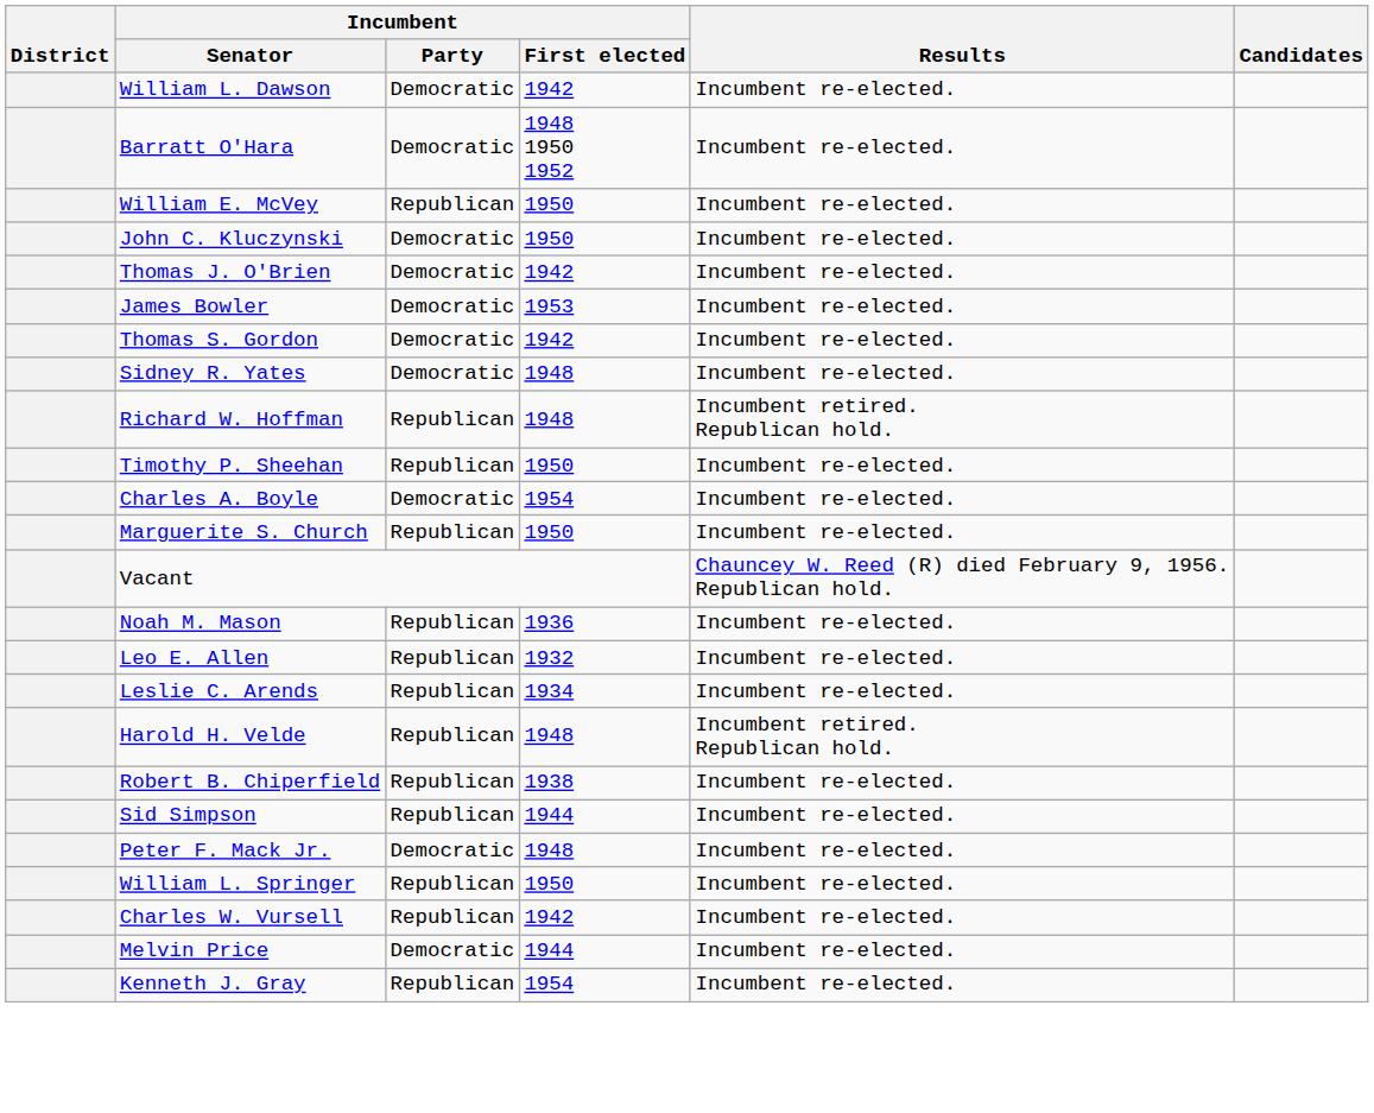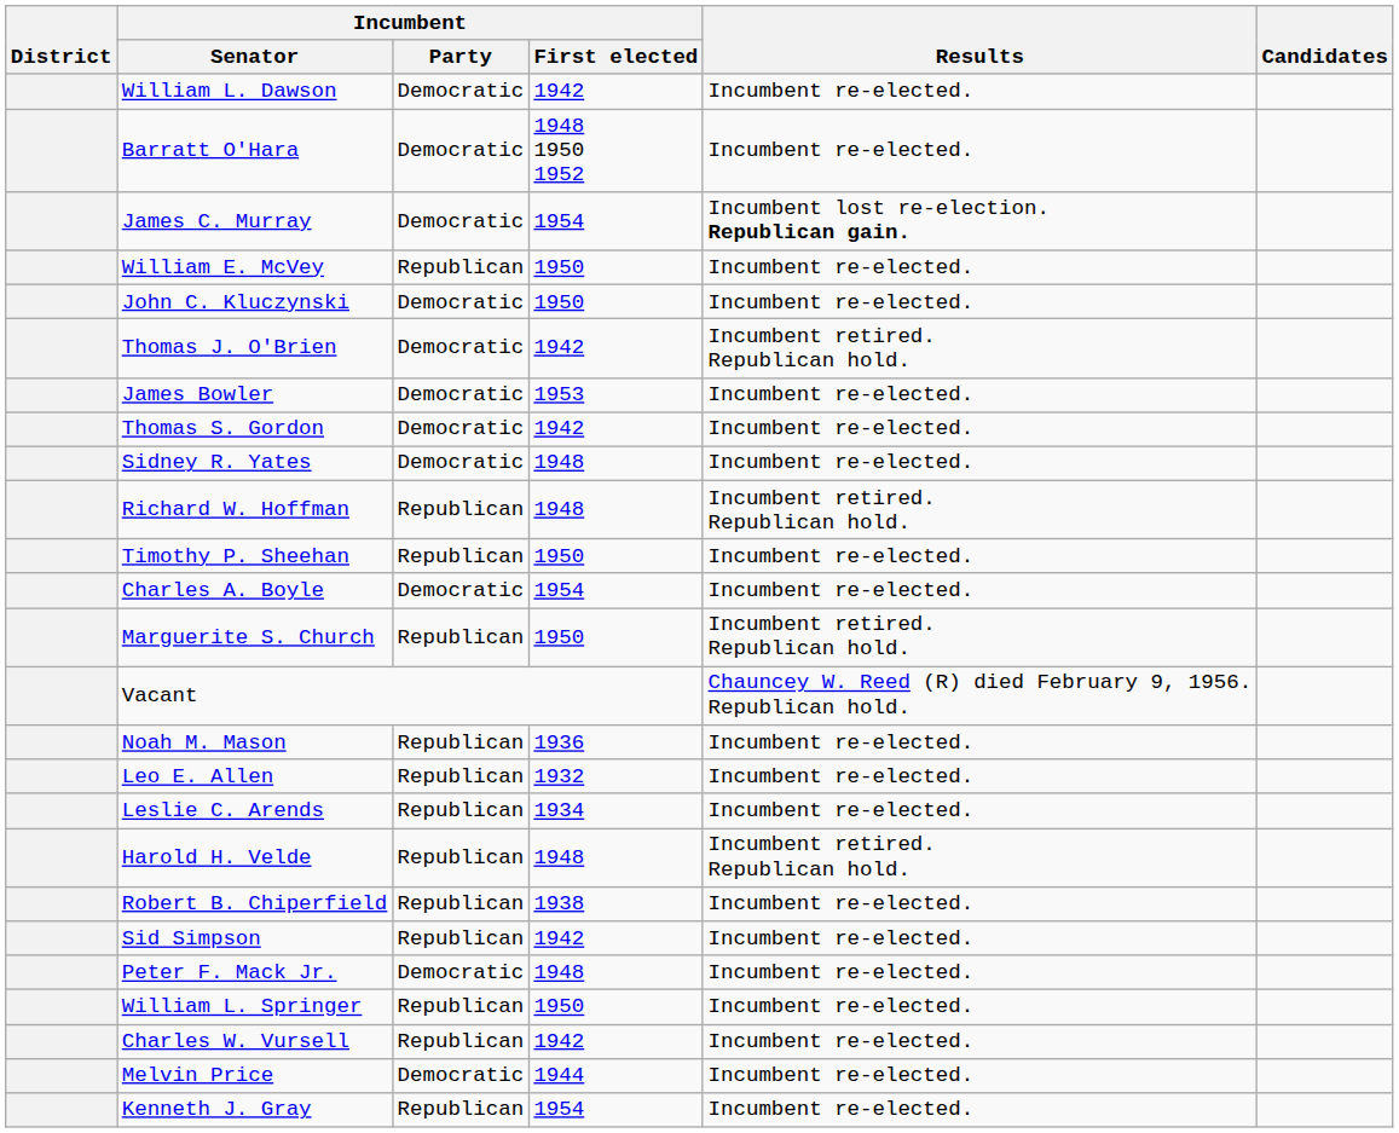 <table class=wikitable>
 <tr valign=bottom>
 <th rowspan=2>District</th>
 <th colspan=3>Incumbent</th>
 <th rowspan=2>Results</th>
 <th rowspan=2>Candidates</th>
 </tr>
 <tr>
 <th>Senator</th>
 <th>Party</th>
 <th>First elected</th>
 </tr>
 <tr>
 <th></th>
 <td><a href='#'>William L. Dawson</a></td>
 <td>Democratic</td>
 <td><a href='#'>1942</a></td>
 <td>Incumbent re-elected.</td>
 <td nowrap></td>
 </tr>
 <tr>
 <th></th>
 <td><a href='#'>Barratt O'Hara</a></td>
 <td>Democratic</td>
 <td><a href='#'>1948</a><br>1950 <br><a href='#'>1952</a></td>
 <td>Incumbent re-elected.</td>
 <td nowrap></td>
 </tr>
 <tr>
 <th></th>
+<td><a href='#'>James C. Murray</a></td>
+<td>Democratic</td>
+<td><a href='#'>1954</a></td>
+<td>Incumbent lost re-election.<br><strong>Republican gain.</strong></td>
+<td nowrap></td>
+</tr>
+<tr>
+<th></th>
 <td><a href='#'>William E. McVey</a></td>
 <td>Republican</td>
 <td><a href='#'>1950</a></td>
 <td>Incumbent re-elected.</td>
 <td nowrap></td>
 </tr>
 <tr>
 <th></th>
 <td><a href='#'>John C. Kluczynski</a></td>
 <td>Democratic</td>
 <td><a href='#'>1950</a></td>
 <td>Incumbent re-elected.</td>
 <td nowrap></td>
 </tr>
 <tr>
 <th></th>
 <td><a href='#'>Thomas J. O'Brien</a></td>
 <td>Democratic</td>
 <td><a href='#'>1942</a></td>
-<td>Incumbent re-elected.</td>
+<td>Incumbent retired.<br>Republican hold.</td>
 <td nowrap></td>
 </tr>
 <tr>
 <th></th>
 <td><a href='#'>James Bowler</a></td>
 <td>Democratic</td>
 <td><a href='#'>1953 </a></td>
 <td>Incumbent re-elected.</td>
 <td nowrap></td>
 </tr>
 <tr>
 <th></th>
 <td><a href='#'>Thomas S. Gordon</a></td>
 <td>Democratic</td>
 <td><a href='#'>1942</a></td>
 <td>Incumbent re-elected.</td>
 <td nowrap></td>
 </tr>
 <tr>
 <th></th>
 <td><a href='#'>Sidney R. Yates</a></td>
 <td>Democratic</td>
 <td><a href='#'>1948</a></td>
 <td>Incumbent re-elected.</td>
 <td nowrap></td>
 </tr>
 <tr>
 <th></th>
 <td><a href='#'>Richard W. Hoffman</a></td>
 <td>Republican</td>
 <td><a href='#'>1948</a></td>
 <td>Incumbent retired.<br>Republican hold.</td>
 <td nowrap></td>
 </tr>
 <tr>
 <th></th>
 <td><a href='#'>Timothy P. Sheehan</a></td>
 <td>Republican</td>
 <td><a href='#'>1950</a></td>
 <td>Incumbent re-elected.</td>
 <td nowrap></td>
 </tr>
 <tr>
 <th></th>
 <td><a href='#'>Charles A. Boyle</a></td>
 <td>Democratic</td>
 <td><a href='#'>1954</a></td>
 <td>Incumbent re-elected.</td>
 <td nowrap></td>
 </tr>
 <tr>
 <th></th>
 <td><a href='#'>Marguerite S. Church</a></td>
 <td>Republican</td>
 <td><a href='#'>1950</a></td>
-<td>Incumbent re-elected.</td>
+<td>Incumbent retired.<br>Republican hold.</td>
 <td nowrap></td>
 </tr>
 <tr>
 <th></th>
 <td colspan=3>Vacant</td>
 <td><a href='#'>Chauncey W. Reed</a> (R) died February 9, 1956.<br>Republican hold.</td>
 <td nowrap></td>
 </tr>
 <tr>
 <th></th>
 <td><a href='#'>Noah M. Mason</a></td>
 <td>Republican</td>
 <td><a href='#'>1936</a></td>
 <td>Incumbent re-elected.</td>
 <td nowrap></td>
 </tr>
 <tr>
 <th></th>
 <td><a href='#'>Leo E. Allen</a></td>
 <td>Republican</td>
 <td><a href='#'>1932</a></td>
 <td>Incumbent re-elected.</td>
 <td nowrap></td>
 </tr>
 <tr>
 <th></th>
 <td><a href='#'>Leslie C. Arends</a></td>
 <td>Republican</td>
 <td><a href='#'>1934</a></td>
 <td>Incumbent re-elected.</td>
 <td nowrap></td>
 </tr>
 <tr>
 <th></th>
 <td><a href='#'>Harold H. Velde</a></td>
 <td>Republican</td>
 <td><a href='#'>1948</a></td>
 <td>Incumbent retired.<br>Republican hold.</td>
 <td nowrap></td>
 </tr>
 <tr>
 <th></th>
 <td><a href='#'>Robert B. Chiperfield</a></td>
 <td>Republican</td>
 <td><a href='#'>1938</a></td>
 <td>Incumbent re-elected.</td>
 <td nowrap></td>
 </tr>
 <tr>
 <th></th>
 <td><a href='#'>Sid Simpson</a></td>
 <td>Republican</td>
-<td><a href='#'>1944</a></td>
+<td><a href='#'>1942</a></td>
 <td>Incumbent re-elected.</td>
 <td nowrap></td>
 </tr>
 <tr>
 <th></th>
 <td><a href='#'>Peter F. Mack Jr.</a></td>
 <td>Democratic</td>
 <td><a href='#'>1948</a></td>
 <td>Incumbent re-elected.</td>
 <td nowrap></td>
 </tr>
 <tr>
 <th></th>
 <td><a href='#'>William L. Springer</a></td>
 <td>Republican</td>
 <td><a href='#'>1950</a></td>
 <td>Incumbent re-elected.</td>
 <td nowrap></td>
 </tr>
 <tr>
 <th></th>
 <td><a href='#'>Charles W. Vursell</a></td>
 <td>Republican</td>
 <td><a href='#'>1942</a></td>
 <td>Incumbent re-elected.</td>
 <td nowrap></td>
 </tr>
 <tr>
 <th></th>
 <td><a href='#'>Melvin Price</a></td>
 <td>Democratic</td>
 <td><a href='#'>1944</a></td>
 <td>Incumbent re-elected.</td>
 <td nowrap></td>
 </tr>
 <tr>
 <th></th>
 <td><a href='#'>Kenneth J. Gray</a></td>
 <td>Republican</td>
 <td><a href='#'>1954</a></td>
 <td>Incumbent re-elected.</td>
 <td nowrap></td>
 </tr>
 </table>
